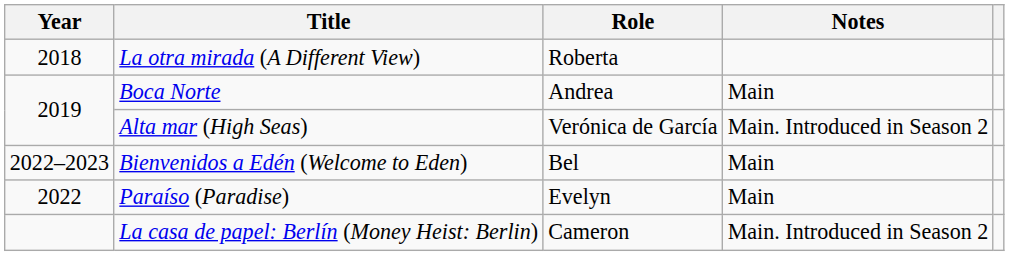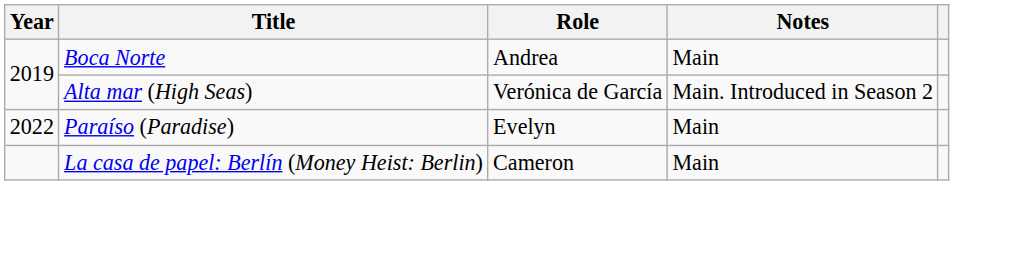 <table class="wikitable sortable">
 <tr>
 <th>Year</th>
 <th>Title</th>
 <th>Role</th>
 <th class="unsortable">Notes</th>
 <th></th>
-</tr>
-<tr>
-<td align = "center">2018</td>
-<td><em><a href='#'>La otra mirada</a></em> (<em>A Different View</em>)</td>
-<td>Roberta</td>
-<td></td>
-<td align = "center"></td>
 </tr>
 <tr>
 <td rowspan="2" align="center">2019</td>
 <td><em><a href='#'>Boca Norte</a></em></td>
 <td>Andrea</td>
 <td>Main</td>
 <td align = "center"></td>
 </tr>
 <tr>
 <td><em><a href='#'>Alta mar</a></em> (<em>High Seas</em>)</td>
 <td>Verónica de García</td>
 <td>Main. Introduced in Season 2</td>
 <td align = "center"></td>
 </tr>
 <tr>
-<td align = "center">2022–2023</td>
-<td><em><a href='#'>Bienvenidos a Edén</a></em> (<em>Welcome to Eden</em>)</td>
-<td>Bel</td>
-<td>Main</td>
-<td align = "center"></td>
-</tr>
-<tr>
 <td align = "center">2022</td>
 <td><em><a href='#'>Paraíso</a></em> (<em>Paradise</em>)</td>
 <td>Evelyn</td>
 <td>Main</td>
 <td align = "center"></td>
 </tr>
 <tr>
 <td></td>
 <td><em><a href='#'>La casa de papel: Berlín</a></em> (<em>Money Heist: Berlin</em>)</td>
 <td>Cameron</td>
-<td>Main. Introduced in Season 2</td>
+<td>Main</td>
 <td align = "center"></td>
 </tr>
 </table>
